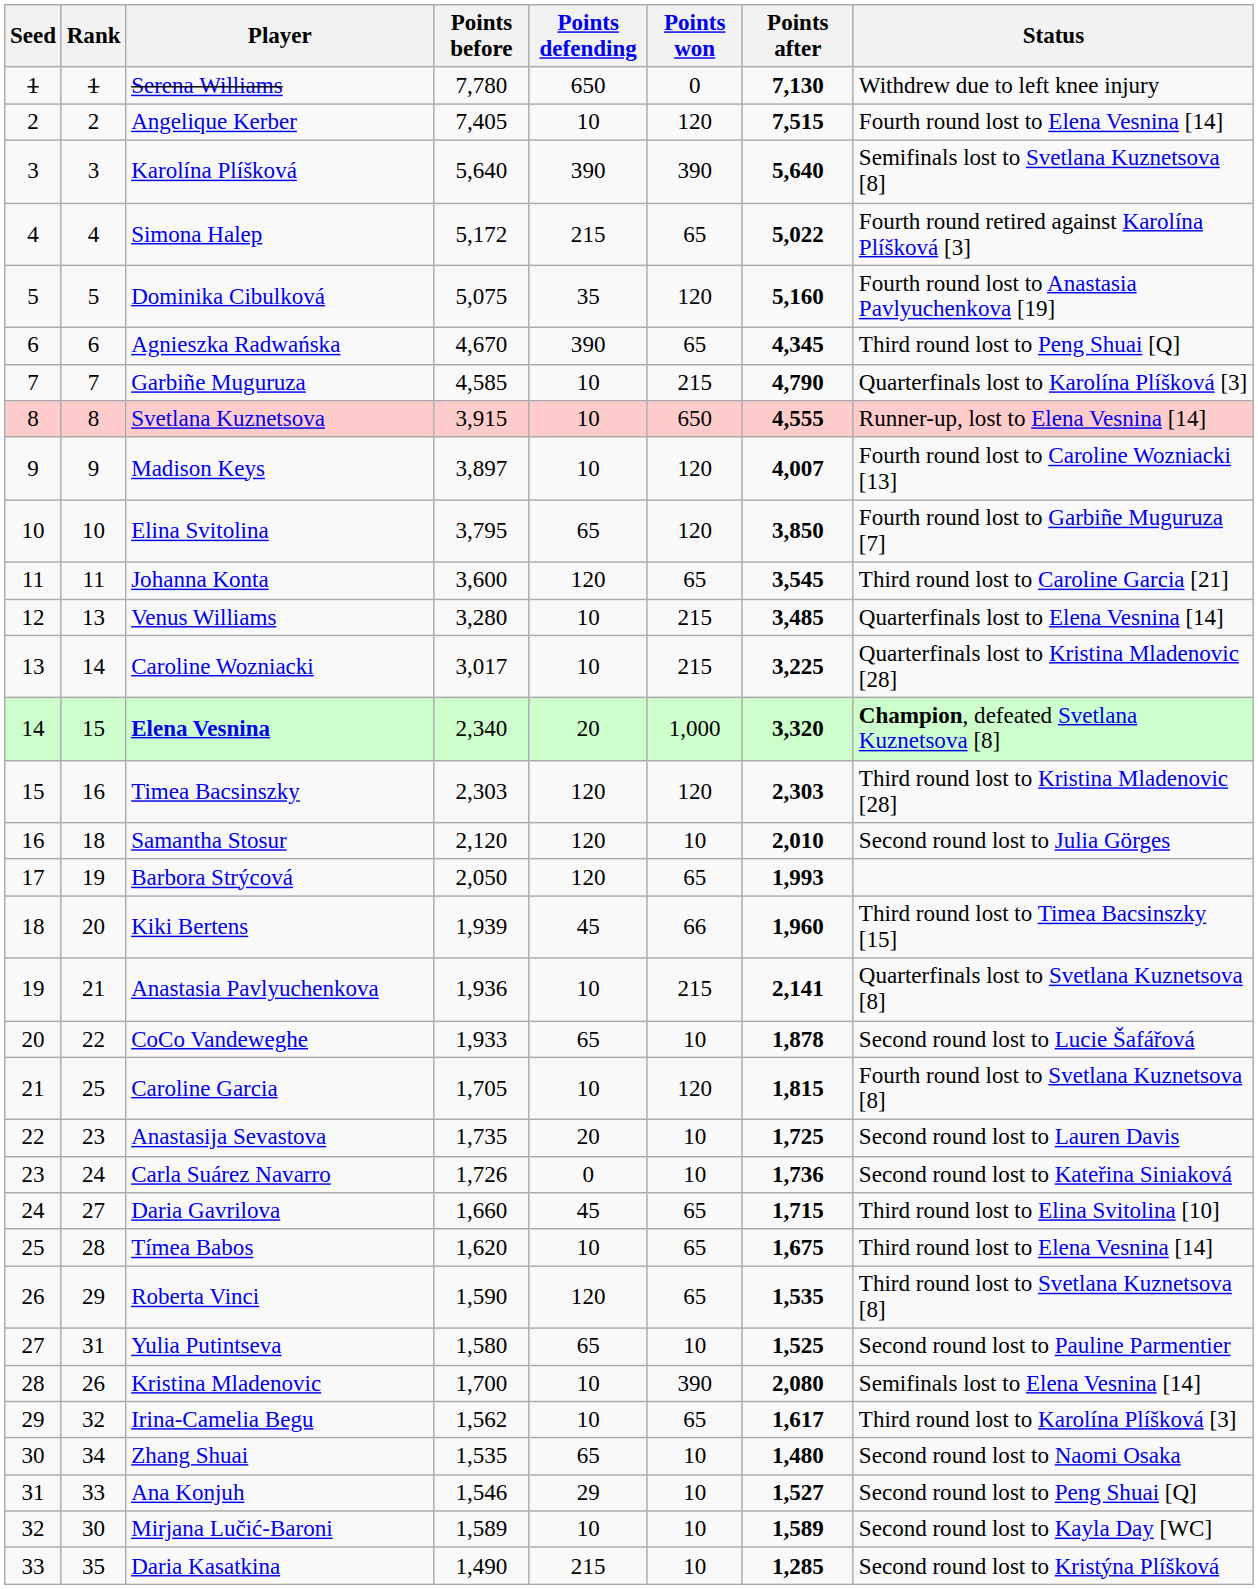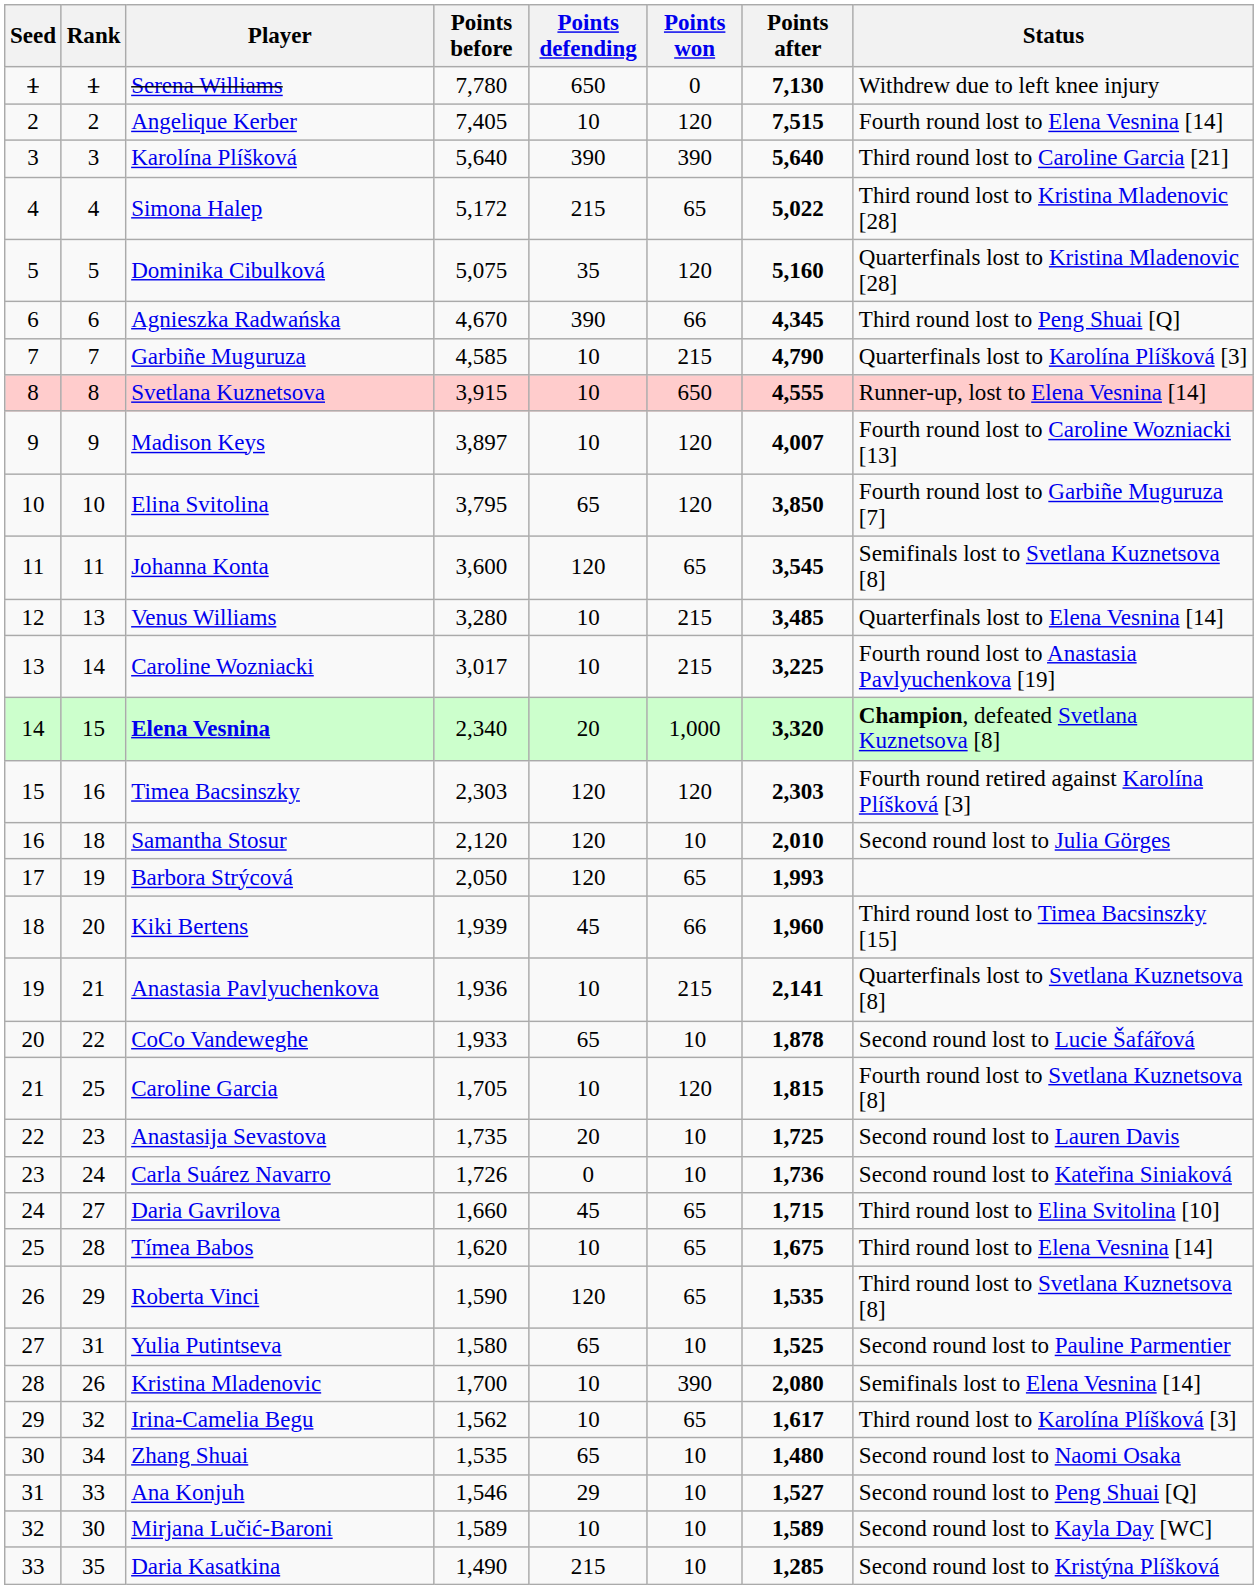 <table class="wikitable sortable">
 <tr>
 <th style="width:25px;">Seed</th>
 <th style="width:25px;">Rank</th>
 <th style="width:280px;">Player</th>
 <th style="width:70px;">Points before</th>
 <th style="width:80px;"><a href='#'>Points defending</a></th>
 <th style="width:70px;"><a href='#'>Points won</a></th>
 <th style="width:90px;">Points after</th>
 <th style="width:390px;">Status</th>
 </tr>
 <tr>
 <td style="text-align:center;"><s>1</s></td>
 <td style="text-align:center;"><s>1</s></td>
 <td><s> <a href='#'>Serena Williams</a></s></td>
 <td style="text-align:center;">7,780</td>
 <td style="text-align:center;">650</td>
 <td style="text-align:center;">0</td>
 <td style="text-align:center;"><strong>7,130</strong></td>
 <td>Withdrew due to left knee injury</td>
 </tr>
 <tr>
 <td style="text-align:center;">2</td>
 <td style="text-align:center;">2</td>
 <td> <a href='#'>Angelique Kerber</a></td>
 <td style="text-align:center;">7,405</td>
 <td style="text-align:center;">10</td>
 <td style="text-align:center;">120</td>
 <td style="text-align:center;"><strong>7,515</strong></td>
 <td>Fourth round lost to  <a href='#'>Elena Vesnina</a> [14]</td>
 </tr>
 <tr>
 <td style="text-align:center;">3</td>
 <td style="text-align:center;">3</td>
 <td> <a href='#'>Karolína Plíšková</a></td>
 <td style="text-align:center;">5,640</td>
 <td style="text-align:center;">390</td>
 <td style="text-align:center;">390</td>
 <td style="text-align:center;"><strong>5,640</strong></td>
-<td>Semifinals lost to  <a href='#'>Svetlana Kuznetsova</a> [8]</td>
+<td>Third round lost to  <a href='#'>Caroline Garcia</a> [21]</td>
 </tr>
 <tr>
 <td style="text-align:center;">4</td>
 <td style="text-align:center;">4</td>
 <td> <a href='#'>Simona Halep</a></td>
 <td style="text-align:center;">5,172</td>
 <td style="text-align:center;">215</td>
 <td style="text-align:center;">65</td>
 <td style="text-align:center;"><strong>5,022</strong></td>
-<td>Fourth round retired against  <a href='#'>Karolína Plíšková</a> [3]</td>
+<td>Third round lost to  <a href='#'>Kristina Mladenovic</a> [28]</td>
 </tr>
 <tr>
 <td style="text-align:center;">5</td>
 <td style="text-align:center;">5</td>
 <td> <a href='#'>Dominika Cibulková</a></td>
 <td style="text-align:center;">5,075</td>
 <td style="text-align:center;">35</td>
 <td style="text-align:center;">120</td>
 <td style="text-align:center;"><strong>5,160</strong></td>
-<td>Fourth round lost to  <a href='#'>Anastasia Pavlyuchenkova</a> [19]</td>
+<td>Quarterfinals lost to  <a href='#'>Kristina Mladenovic</a> [28]</td>
 </tr>
 <tr>
 <td style="text-align:center;">6</td>
 <td style="text-align:center;">6</td>
 <td> <a href='#'>Agnieszka Radwańska</a></td>
 <td style="text-align:center;">4,670</td>
 <td style="text-align:center;">390</td>
-<td style="text-align:center;">65</td>
+<td style="text-align:center;">66</td>
 <td style="text-align:center;"><strong>4,345</strong></td>
 <td>Third round lost to  <a href='#'>Peng Shuai</a> [Q]</td>
 </tr>
 <tr>
 <td style="text-align:center;">7</td>
 <td style="text-align:center;">7</td>
 <td> <a href='#'>Garbiñe Muguruza</a></td>
 <td style="text-align:center;">4,585</td>
 <td style="text-align:center;">10</td>
 <td style="text-align:center;">215</td>
 <td style="text-align:center;"><strong>4,790</strong></td>
 <td>Quarterfinals lost to  <a href='#'>Karolína Plíšková</a> [3]</td>
 </tr>
 <tr style="background:#fcc;">
 <td style="text-align:center;">8</td>
 <td style="text-align:center;">8</td>
 <td> <a href='#'>Svetlana Kuznetsova</a></td>
 <td style="text-align:center;">3,915</td>
 <td style="text-align:center;">10</td>
 <td style="text-align:center;">650</td>
 <td style="text-align:center;"><strong>4,555	</strong></td>
 <td>Runner-up, lost to  <a href='#'>Elena Vesnina</a> [14]</td>
 </tr>
 <tr>
 <td style="text-align:center;">9</td>
 <td style="text-align:center;">9</td>
 <td> <a href='#'>Madison Keys</a></td>
 <td style="text-align:center;">3,897</td>
 <td style="text-align:center;">10</td>
 <td style="text-align:center;">120</td>
 <td style="text-align:center;"><strong>4,007</strong></td>
 <td>Fourth round lost to  <a href='#'>Caroline Wozniacki</a> [13]</td>
 </tr>
 <tr>
 <td style="text-align:center;">10</td>
 <td style="text-align:center;">10</td>
 <td> <a href='#'>Elina Svitolina</a></td>
 <td style="text-align:center;">3,795</td>
 <td style="text-align:center;">65</td>
 <td style="text-align:center;">120</td>
 <td style="text-align:center;"><strong>3,850</strong></td>
 <td>Fourth round lost to  <a href='#'>Garbiñe Muguruza</a> [7]</td>
 </tr>
 <tr>
 <td style="text-align:center;">11</td>
 <td style="text-align:center;">11</td>
 <td> <a href='#'>Johanna Konta</a></td>
 <td style="text-align:center;">3,600</td>
 <td style="text-align:center;">120</td>
 <td style="text-align:center;">65</td>
 <td style="text-align:center;"><strong>3,545</strong></td>
-<td>Third round lost to  <a href='#'>Caroline Garcia</a> [21]</td>
+<td>Semifinals lost to  <a href='#'>Svetlana Kuznetsova</a> [8]</td>
 </tr>
 <tr>
 <td style="text-align:center;">12</td>
 <td style="text-align:center;">13</td>
 <td> <a href='#'>Venus Williams</a></td>
 <td style="text-align:center;">3,280</td>
 <td style="text-align:center;">10</td>
 <td style="text-align:center;">215</td>
 <td style="text-align:center;"><strong>3,485</strong></td>
 <td>Quarterfinals lost to  <a href='#'>Elena Vesnina</a> [14]</td>
 </tr>
 <tr>
 <td style="text-align:center;">13</td>
 <td style="text-align:center;">14</td>
 <td> <a href='#'>Caroline Wozniacki</a></td>
 <td style="text-align:center;">3,017</td>
 <td style="text-align:center;">10</td>
 <td style="text-align:center;">215</td>
 <td style="text-align:center;"><strong>3,225</strong></td>
-<td>Quarterfinals lost to  <a href='#'>Kristina Mladenovic</a> [28]</td>
+<td>Fourth round lost to  <a href='#'>Anastasia Pavlyuchenkova</a> [19]</td>
 </tr>
 <tr style="background:#cfc;">
 <td style="text-align:center;">14</td>
 <td style="text-align:center;">15</td>
 <td><strong> <a href='#'>Elena Vesnina</a></strong></td>
 <td style="text-align:center;">2,340</td>
 <td style="text-align:center;">20</td>
 <td style="text-align:center;">1,000</td>
 <td style="text-align:center;"><strong>3,320</strong></td>
 <td><strong>Champion</strong>, defeated  <a href='#'>Svetlana Kuznetsova</a> [8]</td>
 </tr>
 <tr>
 <td style="text-align:center;">15</td>
 <td style="text-align:center;">16</td>
 <td> <a href='#'>Timea Bacsinszky</a></td>
 <td style="text-align:center;">2,303</td>
 <td style="text-align:center;">120</td>
 <td style="text-align:center;">120</td>
 <td style="text-align:center;"><strong>2,303</strong></td>
-<td>Third round lost to  <a href='#'>Kristina Mladenovic</a> [28]</td>
+<td>Fourth round retired against  <a href='#'>Karolína Plíšková</a> [3]</td>
 </tr>
 <tr>
 <td style="text-align:center;">16</td>
 <td style="text-align:center;">18</td>
 <td> <a href='#'>Samantha Stosur</a></td>
 <td style="text-align:center;">2,120</td>
 <td style="text-align:center;">120</td>
 <td style="text-align:center;">10</td>
 <td style="text-align:center;"><strong>2,010</strong></td>
 <td>Second round lost to  <a href='#'>Julia Görges</a></td>
 </tr>
 <tr>
 <td style="text-align:center;">17</td>
 <td style="text-align:center;">19</td>
 <td> <a href='#'>Barbora Strýcová</a></td>
 <td style="text-align:center;">2,050</td>
 <td style="text-align:center;">120</td>
 <td style="text-align:center;">65</td>
 <td style="text-align:center;"><strong>1,993</strong></td>
 <td></td>
 </tr>
 <tr>
 <td style="text-align:center;">18</td>
 <td style="text-align:center;">20</td>
 <td> <a href='#'>Kiki Bertens</a></td>
 <td style="text-align:center;">1,939</td>
 <td style="text-align:center;">45</td>
 <td style="text-align:center;">66</td>
 <td style="text-align:center;"><strong>1,960</strong></td>
 <td>Third round lost to  <a href='#'>Timea Bacsinszky</a> [15]</td>
 </tr>
 <tr>
 <td style="text-align:center;">19</td>
 <td style="text-align:center;">21</td>
 <td> <a href='#'>Anastasia Pavlyuchenkova</a></td>
 <td style="text-align:center;">1,936</td>
 <td style="text-align:center;">10</td>
 <td style="text-align:center;">215</td>
 <td style="text-align:center;"><strong>2,141</strong></td>
 <td>Quarterfinals lost to  <a href='#'>Svetlana Kuznetsova</a> [8]</td>
 </tr>
 <tr>
 <td style="text-align:center;">20</td>
 <td style="text-align:center;">22</td>
 <td> <a href='#'>CoCo Vandeweghe</a></td>
 <td style="text-align:center;">1,933</td>
 <td style="text-align:center;">65</td>
 <td style="text-align:center;">10</td>
 <td style="text-align:center;"><strong>1,878</strong></td>
 <td>Second round lost to  <a href='#'>Lucie Šafářová</a></td>
 </tr>
 <tr>
 <td style="text-align:center;">21</td>
 <td style="text-align:center;">25</td>
 <td> <a href='#'>Caroline Garcia</a></td>
 <td style="text-align:center;">1,705</td>
 <td style="text-align:center;">10</td>
 <td style="text-align:center;">120</td>
 <td style="text-align:center;"><strong>1,815</strong></td>
 <td>Fourth round lost to  <a href='#'>Svetlana Kuznetsova</a> [8]</td>
 </tr>
 <tr>
 <td style="text-align:center;">22</td>
 <td style="text-align:center;">23</td>
 <td> <a href='#'>Anastasija Sevastova</a></td>
 <td style="text-align:center;">1,735</td>
 <td style="text-align:center;">20</td>
 <td style="text-align:center;">10</td>
 <td style="text-align:center;"><strong>1,725</strong></td>
 <td>Second round lost to  <a href='#'>Lauren Davis</a></td>
 </tr>
 <tr>
 <td style="text-align:center;">23</td>
 <td style="text-align:center;">24</td>
 <td> <a href='#'>Carla Suárez Navarro</a></td>
 <td style="text-align:center;">1,726</td>
 <td style="text-align:center;">0</td>
 <td style="text-align:center;">10</td>
 <td style="text-align:center;"><strong>1,736</strong></td>
 <td>Second round lost to  <a href='#'>Kateřina Siniaková</a></td>
 </tr>
 <tr>
 <td style="text-align:center;">24</td>
 <td style="text-align:center;">27</td>
 <td> <a href='#'>Daria Gavrilova</a></td>
 <td style="text-align:center;">1,660</td>
 <td style="text-align:center;">45</td>
 <td style="text-align:center;">65</td>
 <td style="text-align:center;"><strong>1,715</strong></td>
 <td>Third round lost to  <a href='#'>Elina Svitolina</a> [10]</td>
 </tr>
 <tr>
 <td style="text-align:center;">25</td>
 <td style="text-align:center;">28</td>
 <td> <a href='#'>Tímea Babos</a></td>
 <td style="text-align:center;">1,620</td>
 <td style="text-align:center;">10</td>
 <td style="text-align:center;">65</td>
 <td style="text-align:center;"><strong>1,675</strong></td>
 <td>Third round lost to  <a href='#'>Elena Vesnina</a> [14]</td>
 </tr>
 <tr>
 <td style="text-align:center;">26</td>
 <td style="text-align:center;">29</td>
 <td> <a href='#'>Roberta Vinci</a></td>
 <td style="text-align:center;">1,590</td>
 <td style="text-align:center;">120</td>
 <td style="text-align:center;">65</td>
 <td style="text-align:center;"><strong>1,535</strong></td>
 <td>Third round lost to  <a href='#'>Svetlana Kuznetsova</a> [8]</td>
 </tr>
 <tr>
 <td style="text-align:center;">27</td>
 <td style="text-align:center;">31</td>
 <td> <a href='#'>Yulia Putintseva</a></td>
 <td style="text-align:center;">1,580</td>
 <td style="text-align:center;">65</td>
 <td style="text-align:center;">10</td>
 <td style="text-align:center;"><strong>1,525</strong></td>
 <td>Second round lost to  <a href='#'>Pauline Parmentier</a></td>
 </tr>
 <tr>
 <td style="text-align:center;">28</td>
 <td style="text-align:center;">26</td>
 <td> <a href='#'>Kristina Mladenovic</a></td>
 <td style="text-align:center;">1,700</td>
 <td style="text-align:center;">10</td>
 <td style="text-align:center;">390</td>
 <td style="text-align:center;"><strong>2,080</strong></td>
 <td>Semifinals lost to  <a href='#'>Elena Vesnina</a> [14]</td>
 </tr>
 <tr>
 <td style="text-align:center;">29</td>
 <td style="text-align:center;">32</td>
 <td> <a href='#'>Irina-Camelia Begu</a></td>
 <td style="text-align:center;">1,562</td>
 <td style="text-align:center;">10</td>
 <td style="text-align:center;">65</td>
 <td style="text-align:center;"><strong>1,617</strong></td>
 <td>Third round lost to  <a href='#'>Karolína Plíšková</a> [3]</td>
 </tr>
 <tr>
 <td style="text-align:center;">30</td>
 <td style="text-align:center;">34</td>
 <td> <a href='#'>Zhang Shuai</a></td>
 <td style="text-align:center;">1,535</td>
 <td style="text-align:center;">65</td>
 <td style="text-align:center;">10</td>
 <td style="text-align:center;"><strong>1,480</strong></td>
 <td>Second round lost to  <a href='#'>Naomi Osaka</a></td>
 </tr>
 <tr>
 <td style="text-align:center;">31</td>
 <td style="text-align:center;">33</td>
 <td> <a href='#'>Ana Konjuh</a></td>
 <td style="text-align:center;">1,546</td>
 <td style="text-align:center;">29</td>
 <td style="text-align:center;">10</td>
 <td style="text-align:center;"><strong>1,527</strong></td>
 <td>Second round lost to  <a href='#'>Peng Shuai</a> [Q]</td>
 </tr>
 <tr>
 <td style="text-align:center;">32</td>
 <td style="text-align:center;">30</td>
 <td> <a href='#'>Mirjana Lučić-Baroni</a></td>
 <td style="text-align:center;">1,589</td>
 <td style="text-align:center;">10</td>
 <td style="text-align:center;">10</td>
 <td style="text-align:center;"><strong>1,589</strong></td>
 <td>Second round lost to  <a href='#'>Kayla Day</a> [WC]</td>
 </tr>
 <tr>
 <td style="text-align:center;">33</td>
 <td style="text-align:center;">35</td>
 <td> <a href='#'>Daria Kasatkina</a></td>
 <td style="text-align:center;">1,490</td>
 <td style="text-align:center;">215</td>
 <td style="text-align:center;">10</td>
 <td style="text-align:center;"><strong>1,285</strong></td>
 <td>Second round lost to  <a href='#'>Kristýna Plíšková</a></td>
 </tr>
 </table>
